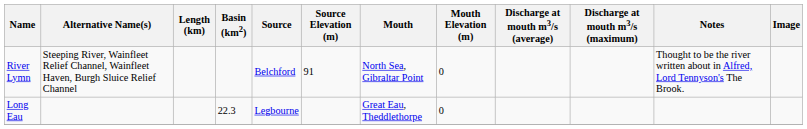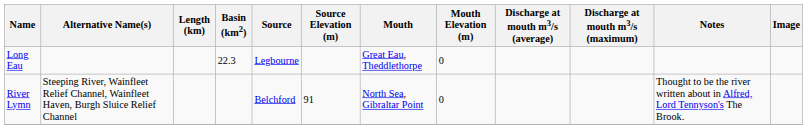 <table class="wikitable sortable">
 <tr>
 <th>Name</th>
 <th>Alternative Name(s)</th>
 <th>Length (km)</th>
 <th>Basin (km<sup>2</sup>)</th>
 <th>Source</th>
 <th>Source Elevation (m)</th>
 <th>Mouth</th>
 <th>Mouth Elevation (m)</th>
 <th>Discharge at mouth m<sup>3</sup>/s (average)</th>
 <th class="unsortable">Discharge at mouth m<sup>3</sup>/s (maximum)</th>
 <th>Notes</th>
 <th class="unsortable">Image</th>
 </tr>
 <tr>
+<td><a href='#'>Long Eau</a></td>
+<td></td>
+<td></td>
+<td>22.3</td>
+<td><a href='#'>Legbourne</a></td>
+<td></td>
+<td><a href='#'>Great Eau</a>, <a href='#'>Theddlethorpe</a></td>
+<td>0</td>
+<td></td>
+<td></td>
+<td></td>
+<td></td>
+</tr>
+<tr>
 <td><a href='#'>River Lymn</a></td>
 <td>Steeping River, Wainfleet Relief Channel, Wainfleet Haven, Burgh Sluice Relief Channel</td>
 <td></td>
 <td></td>
 <td><a href='#'>Belchford</a></td>
 <td>91</td>
 <td><a href='#'>North Sea</a>, <a href='#'>Gibraltar Point</a></td>
 <td>0</td>
 <td></td>
 <td></td>
 <td>Thought to be the river written about in <a href='#'>Alfred, Lord Tennyson's</a> The Brook.</td>
 <td></td>
 </tr>
 <tr>
-<td><a href='#'>Long Eau</a></td>
-<td></td>
-<td></td>
-<td>22.3</td>
-<td><a href='#'>Legbourne</a></td>
-<td></td>
-<td><a href='#'>Great Eau</a>, <a href='#'>Theddlethorpe</a></td>
-<td>0</td>
-<td></td>
-<td></td>
-<td></td>
-<td></td>
-</tr>
-<tr>
 </tr>
 </table>
